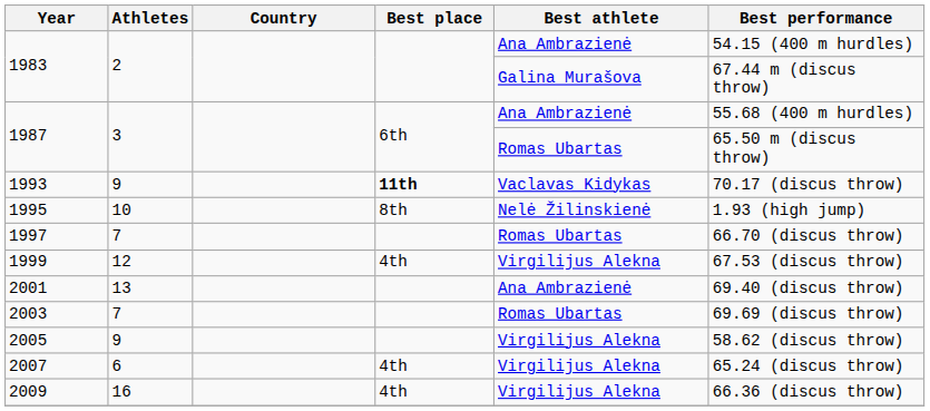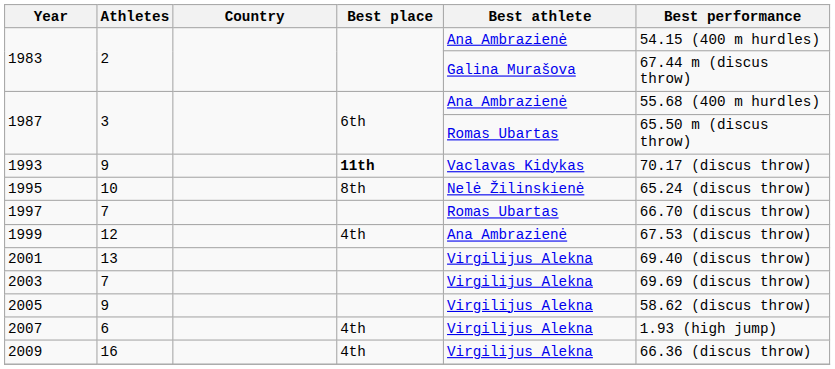 <table class="wikitable sortable">
 <tr>
 <th style="width:6em">Year</th>
 <th style="width:4em">Athletes</th>
 <th style="width:11em">Country</th>
 <th style="width:7em">Best place</th>
 <th style="width:13em">Best athlete</th>
 <th style="width:13em">Best performance</th>
 </tr>
 <tr>
 <td rowspan=2>1983</td>
 <td rowspan=2>2</td>
 <td rowspan=2></td>
 <td rowspan=2></td>
 <td><a href='#'>Ana Ambrazienė</a></td>
 <td>54.15 (400 m hurdles)</td>
 </tr>
 <tr>
 <td><a href='#'>Galina Murašova</a></td>
 <td>67.44 m (discus throw)</td>
 </tr>
 <tr>
 <td rowspan=2>1987</td>
 <td rowspan=2>3</td>
 <td rowspan=2></td>
 <td rowspan=2>6th</td>
 <td><a href='#'>Ana Ambrazienė</a></td>
 <td>55.68 (400 m hurdles)</td>
 </tr>
 <tr>
 <td><a href='#'>Romas Ubartas</a></td>
 <td>65.50 m (discus throw)</td>
 </tr>
 <tr>
 <td>1993</td>
 <td>9</td>
 <td></td>
 <td><strong>11th</strong></td>
 <td><a href='#'>Vaclavas Kidykas</a></td>
 <td>70.17 (discus throw)</td>
 </tr>
 <tr>
 <td>1995</td>
 <td>10</td>
 <td></td>
 <td>8th</td>
 <td><a href='#'>Nelė Žilinskienė</a></td>
-<td>1.93 (high jump)</td>
+<td>65.24 (discus throw)</td>
 </tr>
 <tr>
 <td>1997</td>
 <td>7</td>
 <td></td>
 <td></td>
 <td><a href='#'>Romas Ubartas</a></td>
 <td>66.70 (discus throw)</td>
 </tr>
 <tr>
 <td>1999</td>
 <td>12</td>
 <td></td>
 <td>4th</td>
-<td><a href='#'>Virgilijus Alekna</a></td>
+<td><a href='#'>Ana Ambrazienė</a></td>
 <td>67.53 (discus throw)</td>
 </tr>
 <tr>
 <td>2001</td>
 <td>13</td>
 <td></td>
 <td></td>
-<td><a href='#'>Ana Ambrazienė</a></td>
+<td><a href='#'>Virgilijus Alekna</a></td>
 <td>69.40 (discus throw)</td>
 </tr>
 <tr>
 <td>2003</td>
 <td>7</td>
 <td></td>
 <td></td>
-<td><a href='#'>Romas Ubartas</a></td>
+<td><a href='#'>Virgilijus Alekna</a></td>
 <td>69.69 (discus throw)</td>
 </tr>
 <tr>
 <td>2005</td>
 <td>9</td>
 <td></td>
 <td></td>
 <td><a href='#'>Virgilijus Alekna</a></td>
 <td>58.62 (discus throw)</td>
 </tr>
 <tr>
 <td>2007</td>
 <td>6</td>
 <td></td>
 <td>4th</td>
 <td><a href='#'>Virgilijus Alekna</a></td>
-<td>65.24 (discus throw)</td>
+<td>1.93 (high jump)</td>
 </tr>
 <tr>
 <td>2009</td>
 <td>16</td>
 <td></td>
 <td>4th</td>
 <td><a href='#'>Virgilijus Alekna</a></td>
 <td>66.36 (discus throw)</td>
 </tr>
 <tr>
 </tr>
 </table>
